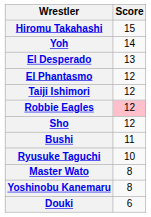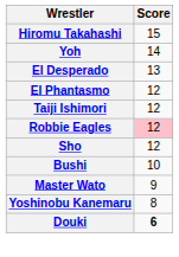 <table class="wikitable" style="text-align:center; margin: 1em auto 1em auto">
 <tr>
 <th>Wrestler</th>
 <th>Score</th>
 </tr>
 <tr>
 <th><a href='#'>Hiromu Takahashi</a></th>
 <td>15</td>
 </tr>
 <tr>
 <th><a href='#'>Yoh</a></th>
 <td>14</td>
 </tr>
 <tr>
 <th><a href='#'>El Desperado</a></th>
 <td>13</td>
 </tr>
 <tr>
 <th><a href='#'>El Phantasmo</a></th>
 <td>12</td>
 </tr>
 <tr>
 <th><a href='#'>Taiji Ishimori</a></th>
 <td>12</td>
 </tr>
 <tr>
 <th><a href='#'>Robbie Eagles</a></th>
 <td style="background: pink;">12</td>
 </tr>
 <tr>
 <th><a href='#'>Sho</a></th>
 <td>12</td>
 </tr>
 <tr>
 <th><a href='#'>Bushi</a></th>
-<td>11</td>
-</tr>
-<tr>
-<th><a href='#'>Ryusuke Taguchi</a></th>
 <td>10</td>
 </tr>
 <tr>
 <th><a href='#'>Master Wato</a></th>
-<td>8</td>
+<td>9</td>
 </tr>
 <tr>
 <th><a href='#'>Yoshinobu Kanemaru</a></th>
 <td>8</td>
 </tr>
 <tr>
 <th><a href='#'>Douki</a></th>
-<td>6</td>
+<td><strong>6</strong></td>
 </tr>
 </table>
